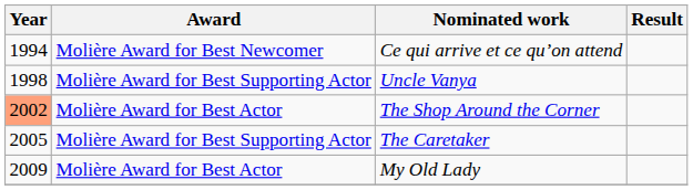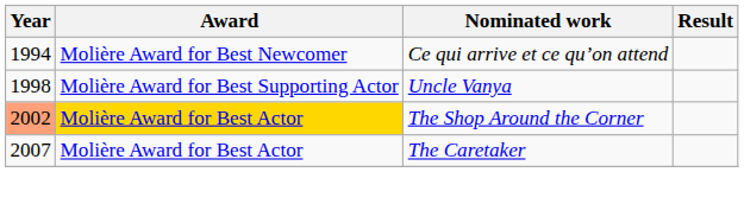 <table class = "wikitable">
 <tr>
 <th>Year</th>
 <th>Award</th>
 <th>Nominated work</th>
 <th>Result</th>
 </tr>
 <tr>
 <td>1994</td>
 <td><a href='#'>Molière Award for Best Newcomer</a></td>
 <td><em>Ce qui arrive et ce qu’on attend</em></td>
 <td></td>
 </tr>
 <tr>
 <td>1998</td>
 <td><a href='#'>Molière Award for Best Supporting Actor</a></td>
 <td><em><a href='#'>Uncle Vanya</a></em></td>
 <td></td>
 </tr>
 <tr>
 <td style="background: lightsalmon;">2002</td>
-<td><a href='#'>Molière Award for Best Actor</a></td>
+<td style="background: gold;"><a href='#'>Molière Award for Best Actor</a></td>
 <td><em><a href='#'>The Shop Around the Corner</a></em></td>
 <td></td>
 </tr>
 <tr>
-<td>2005</td>
-<td><a href='#'>Molière Award for Best Supporting Actor</a></td>
+<td>2007</td>
+<td><a href='#'>Molière Award for Best Actor</a></td>
 <td><em><a href='#'>The Caretaker</a></em></td>
-<td></td>
-</tr>
-<tr>
-<td>2009</td>
-<td><a href='#'>Molière Award for Best Actor</a></td>
-<td><em>My Old Lady</em></td>
 <td></td>
 </tr>
 <tr>
 </tr>
 </table>
